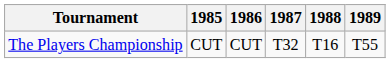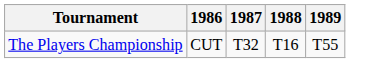 <table class="wikitable" style="font-size:95%;text-align:center;">
 <tr>
 <th>Tournament</th>
-<th>1985</th>
 <th>1986</th>
 <th>1987</th>
 <th>1988</th>
 <th>1989</th>
 </tr>
 <tr>
 <td align=left><a href='#'>The Players Championship</a></td>
 <td>CUT</td>
-<td>CUT</td>
 <td>T32</td>
 <td>T16</td>
 <td>T55</td>
 </tr>
 </table>
